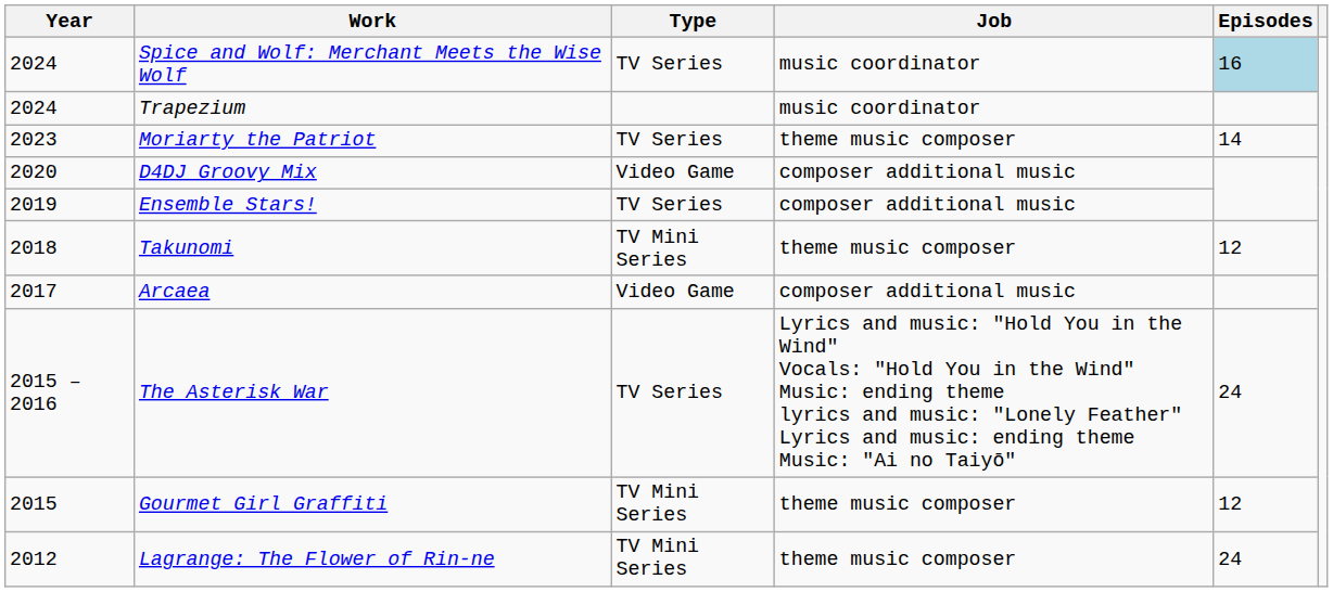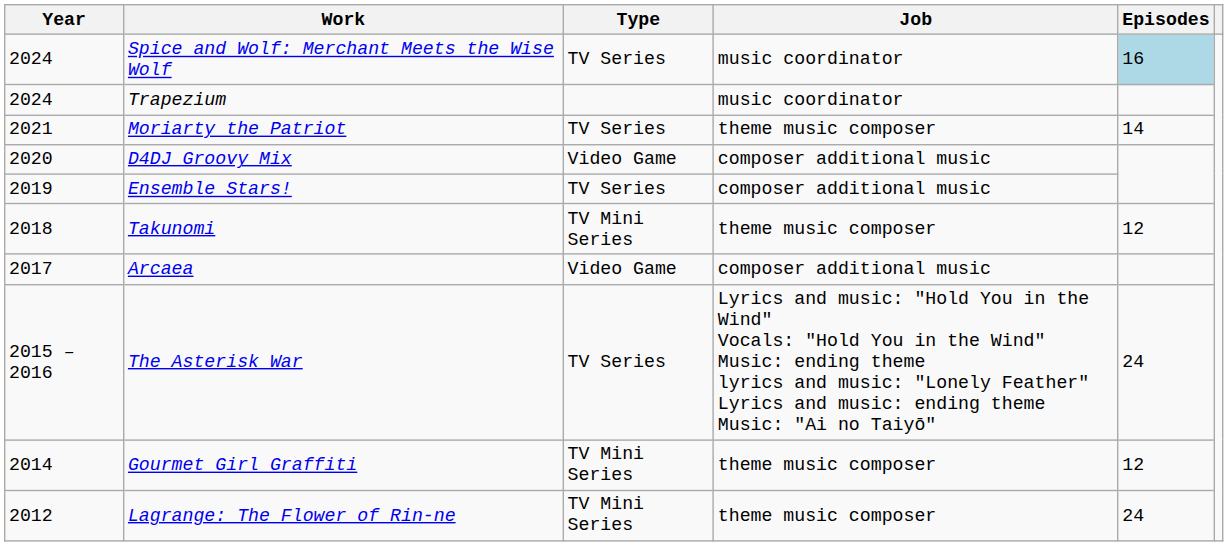 <table class="wikitable sortable">
 <tr>
 <th>Year</th>
 <th>Work</th>
 <th>Type</th>
 <th>Job</th>
 <th>Episodes</th>
 <th></th>
 </tr>
 <tr>
 <td>2024</td>
 <td><em><a href='#'>Spice and Wolf: Merchant Meets the Wise Wolf</a></em></td>
 <td>TV Series</td>
 <td>music coordinator</td>
 <td style="background: lightblue;">16</td>
 <td rowspan="10"></td>
 </tr>
 <tr>
 <td>2024</td>
 <td><em>Trapezium</em></td>
 <td></td>
 <td>music coordinator</td>
 </tr>
 <tr>
-<td>2023</td>
+<td>2021</td>
 <td><em><a href='#'>Moriarty the Patriot</a></em></td>
 <td>TV Series</td>
 <td>theme music composer</td>
 <td>14</td>
 </tr>
 <tr>
 <td>2020</td>
 <td><em><a href='#'>D4DJ Groovy Mix</a></em></td>
 <td>Video Game</td>
 <td>composer additional music</td>
 </tr>
 <tr>
 <td>2019</td>
 <td><em><a href='#'>Ensemble Stars!</a></em></td>
 <td>TV Series</td>
 <td>composer additional music</td>
 </tr>
 <tr>
 <td>2018</td>
 <td><em><a href='#'>Takunomi</a></em></td>
 <td>TV Mini Series</td>
 <td>theme music composer</td>
 <td>12</td>
 </tr>
 <tr>
 <td>2017</td>
 <td><em><a href='#'>Arcaea</a></em></td>
 <td>Video Game</td>
 <td>composer additional music</td>
 </tr>
 <tr>
 <td>2015 – 2016</td>
 <td><em><a href='#'>The Asterisk War</a></em></td>
 <td>TV Series</td>
 <td>Lyrics and music: "Hold You in the Wind"<br>Vocals: "Hold You in the Wind"<br>Music: ending theme <br>lyrics and music: "Lonely Feather"<br>Lyrics and music: ending theme <br>Music: "Ai no Taiyō"</td>
 <td>24</td>
 </tr>
 <tr>
-<td>2015</td>
+<td>2014</td>
 <td><em><a href='#'>Gourmet Girl Graffiti</a></em></td>
 <td>TV Mini Series</td>
 <td>theme music composer</td>
 <td>12</td>
 </tr>
 <tr>
 <td>2012</td>
 <td><em><a href='#'>Lagrange: The Flower of Rin-ne</a></em></td>
 <td>TV Mini Series</td>
 <td>theme music composer</td>
 <td>24</td>
 </tr>
 </table>
